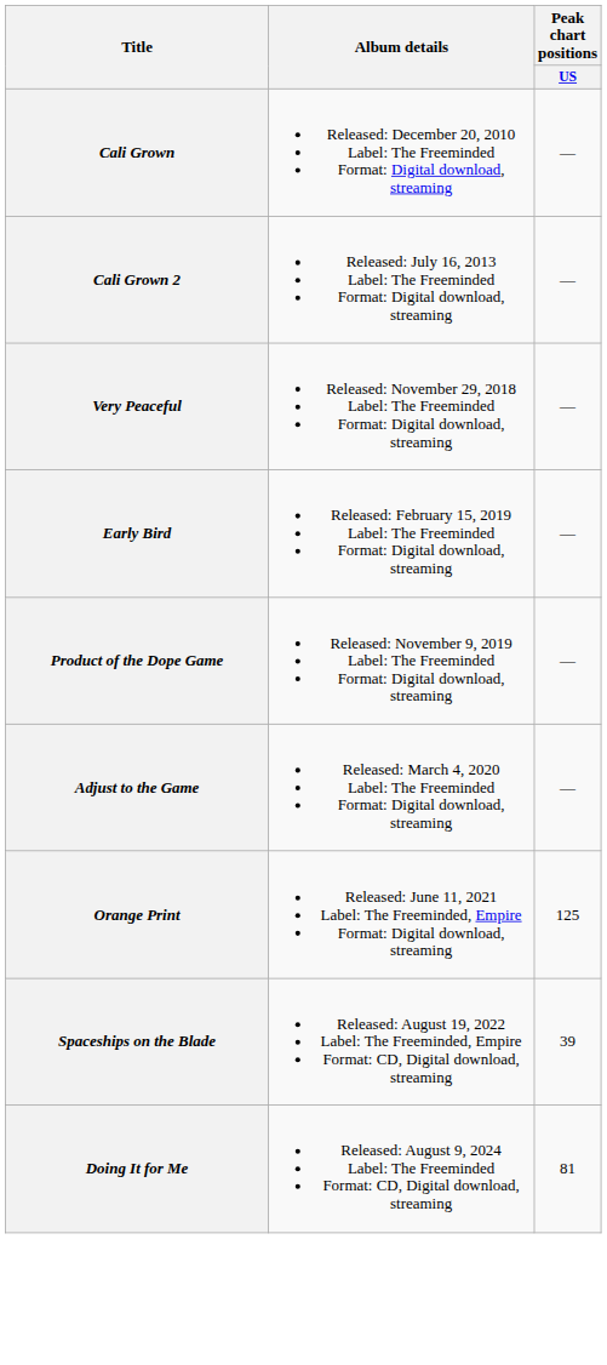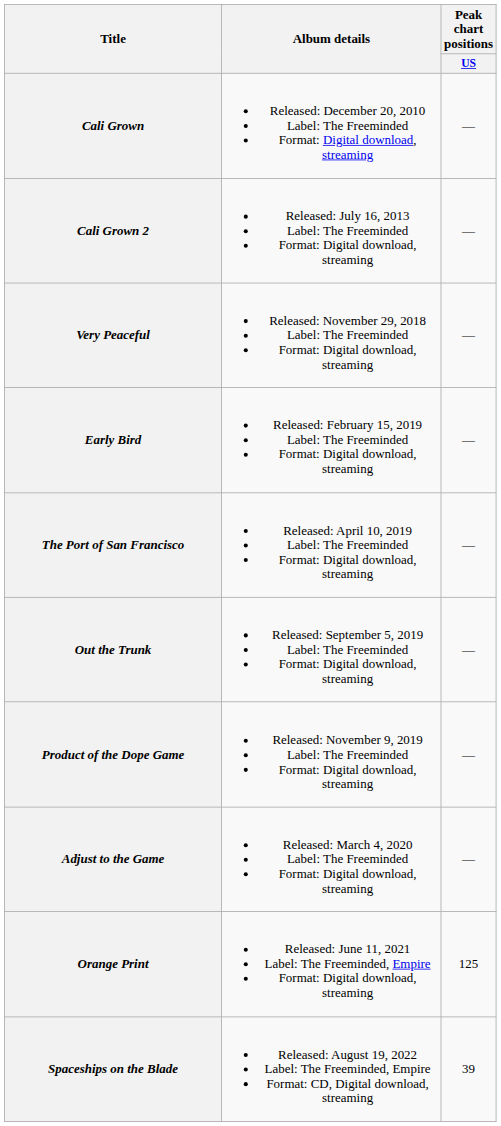 <table class="wikitable plainrowheaders" style="text-align:center;">
 <tr>
 <th scope="col" rowspan="2" style="width:17em;">Title</th>
 <th scope="col" rowspan="2" style="width:17em;">Album details</th>
 <th scope="col" colspan="1">Peak chart positions</th>
 </tr>
 <tr>
 <th scope="col" style="width:3em;font-size:90%;"><a href='#'>US</a><br></th>
 </tr>
 <tr>
 <th scope="row"><em>Cali Grown</em></th>
 <td><br><ul><li>Released: December 20, 2010</li><li>Label: The Freeminded</li><li>Format: <a href='#'>Digital download</a>, <a href='#'>streaming</a></li></ul></td>
 <td>—</td>
 </tr>
 <tr>
 <th scope="row"><em>Cali Grown 2</em></th>
 <td><br><ul><li>Released: July 16, 2013</li><li>Label: The Freeminded</li><li>Format: Digital download, streaming</li></ul></td>
 <td>—</td>
 </tr>
 <tr>
 <th scope="row"><em>Very Peaceful</em></th>
 <td><br><ul><li>Released: November 29, 2018</li><li>Label: The Freeminded</li><li>Format: Digital download, streaming</li></ul></td>
 <td>—</td>
 </tr>
 <tr>
 <th scope="row"><em>Early Bird</em></th>
 <td><br><ul><li>Released: February 15, 2019</li><li>Label: The Freeminded</li><li>Format: Digital download, streaming</li></ul></td>
 <td>—</td>
 </tr>
 <tr>
+<th scope="row"><em>The Port of San Francisco</em></th>
+<td><br><ul><li>Released: April 10, 2019</li><li>Label: The Freeminded</li><li>Format: Digital download, streaming</li></ul></td>
+<td>—</td>
+</tr>
+<tr>
+<th scope="row"><em>Out the Trunk</em></th>
+<td><br><ul><li>Released: September 5, 2019</li><li>Label: The Freeminded</li><li>Format: Digital download, streaming</li></ul></td>
+<td>—</td>
+</tr>
+<tr>
 <th scope="row"><em>Product of the Dope Game</em></th>
 <td><br><ul><li>Released: November 9, 2019</li><li>Label: The Freeminded</li><li>Format: Digital download, streaming</li></ul></td>
 <td>—</td>
 </tr>
 <tr>
 <th scope="row"><em>Adjust to the Game</em></th>
 <td><br><ul><li>Released: March 4, 2020</li><li>Label: The Freeminded</li><li>Format: Digital download, streaming</li></ul></td>
 <td>—</td>
 </tr>
 <tr>
 <th scope="row"><em>Orange Print</em></th>
 <td><br><ul><li>Released: June 11, 2021</li><li>Label: The Freeminded, <a href='#'>Empire</a></li><li>Format: Digital download, streaming</li></ul></td>
 <td>125</td>
 </tr>
 <tr>
 <th scope="row"><em>Spaceships on the Blade</em></th>
 <td><br><ul><li>Released: August 19, 2022</li><li>Label: The Freeminded, Empire</li><li>Format: CD, Digital download, streaming</li></ul></td>
 <td>39</td>
 </tr>
-<tr>
-<th scope="row"><em>Doing It for Me</em></th>
-<td><br><ul><li>Released: August 9, 2024</li><li>Label: The Freeminded</li><li>Format: CD, Digital download, streaming</li></ul></td>
-<td>81</td>
-</tr>
 </table>
